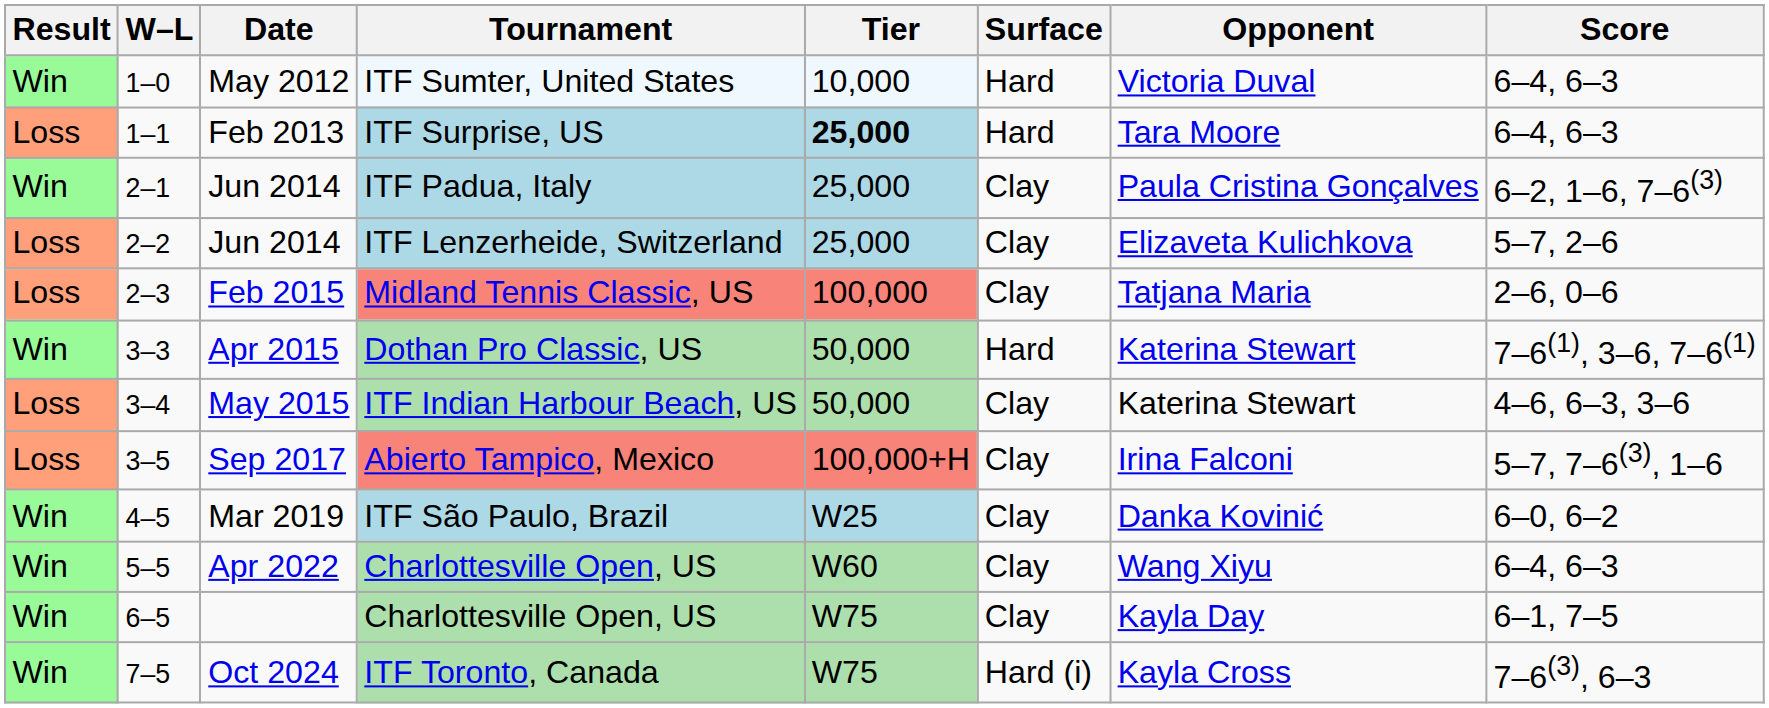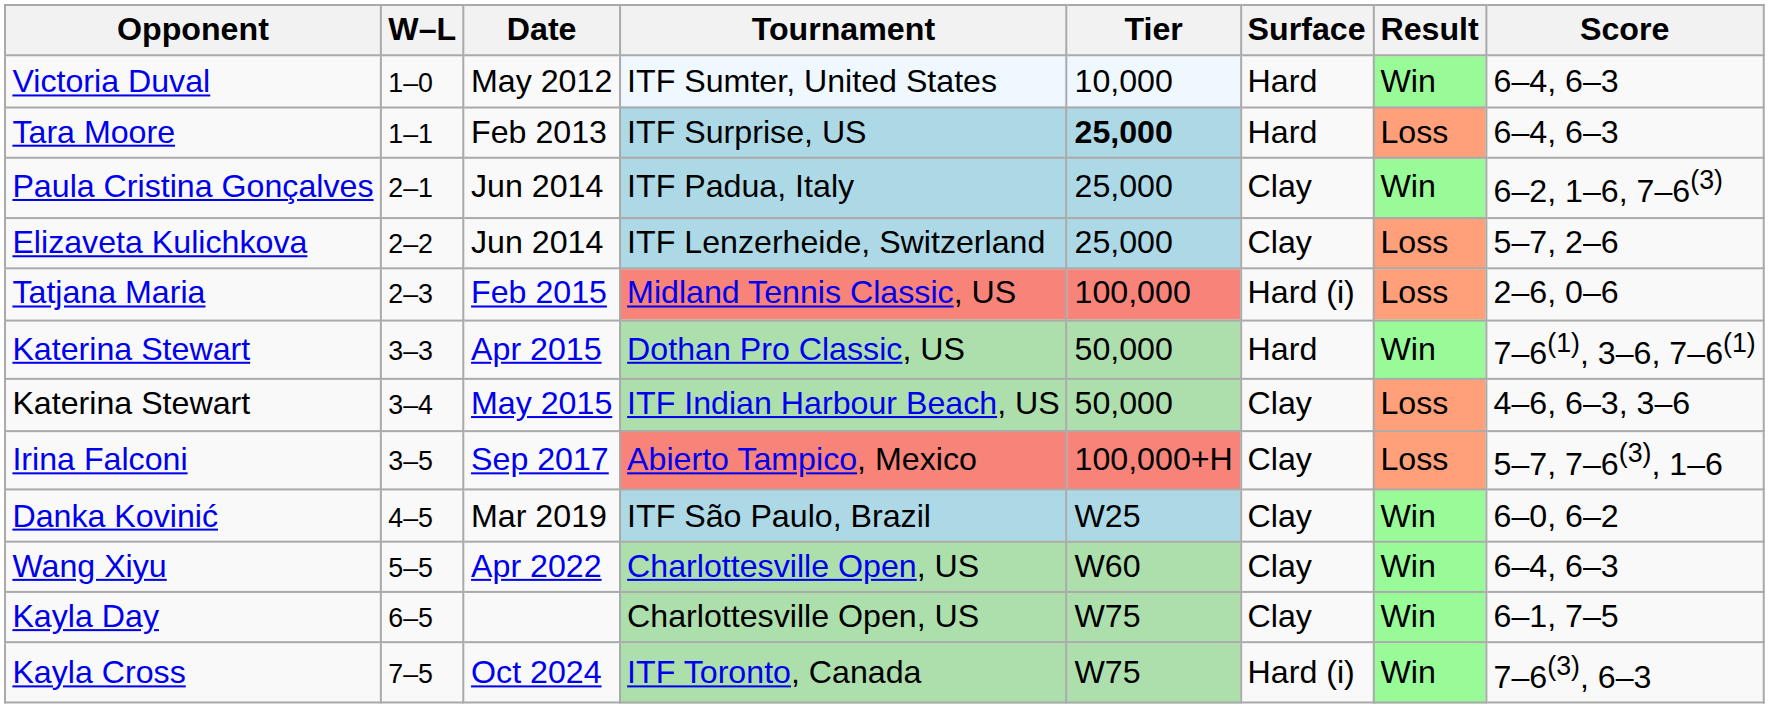 <table class="sortable wikitable nowrap">
 <tr>
-<th>Result</th>
+<th>Opponent</th>
 <th class="unsortable">W–L</th>
 <th>Date</th>
 <th>Tournament</th>
 <th>Tier</th>
 <th>Surface</th>
-<th>Opponent</th>
+<th>Result</th>
 <th class="unsortable">Score</th>
 </tr>
 <tr>
-<td style="background:#98fb98;">Win</td>
+<td> <a href='#'>Victoria Duval</a></td>
 <td><small>1–0</small></td>
 <td>May 2012</td>
 <td style="background:#f0f8ff;">ITF Sumter, United States</td>
 <td style="background:#f0f8ff;">10,000</td>
 <td>Hard</td>
-<td> <a href='#'>Victoria Duval</a></td>
+<td style="background:#98fb98;">Win</td>
 <td>6–4, 6–3</td>
 </tr>
 <tr>
-<td style="background:#ffa07a;">Loss</td>
+<td> <a href='#'>Tara Moore</a></td>
 <td><small>1–1</small></td>
 <td>Feb 2013</td>
 <td style="background:lightblue;">ITF Surprise, US</td>
 <td style="background:lightblue;"><strong>25,000</strong></td>
 <td>Hard</td>
-<td> <a href='#'>Tara Moore</a></td>
+<td style="background:#ffa07a;">Loss</td>
 <td>6–4, 6–3</td>
 </tr>
 <tr>
-<td style="background:#98fb98;">Win</td>
+<td> <a href='#'>Paula Cristina Gonçalves</a></td>
 <td><small>2–1</small></td>
 <td>Jun 2014</td>
 <td style="background:lightblue;">ITF Padua, Italy</td>
 <td style="background:lightblue;">25,000</td>
 <td>Clay</td>
-<td> <a href='#'>Paula Cristina Gonçalves</a></td>
+<td style="background:#98fb98;">Win</td>
 <td>6–2, 1–6, 7–6<sup>(3)</sup></td>
 </tr>
 <tr>
-<td style="background:#ffa07a;">Loss</td>
+<td> <a href='#'>Elizaveta Kulichkova</a></td>
 <td><small>2–2</small></td>
 <td>Jun 2014</td>
 <td style="background:lightblue;">ITF Lenzerheide, Switzerland</td>
 <td style="background:lightblue;">25,000</td>
 <td>Clay</td>
-<td> <a href='#'>Elizaveta Kulichkova</a></td>
+<td style="background:#ffa07a;">Loss</td>
 <td>5–7, 2–6</td>
 </tr>
 <tr>
-<td style="background:#ffa07a;">Loss</td>
+<td> <a href='#'>Tatjana Maria</a></td>
 <td><small>2–3</small></td>
 <td><a href='#'>Feb 2015</a></td>
 <td style="background:#f88379;"><a href='#'>Midland Tennis Classic</a>, US</td>
 <td style="background:#f88379;">100,000</td>
-<td>Clay</td>
-<td> <a href='#'>Tatjana Maria</a></td>
+<td>Hard (i)</td>
+<td style="background:#ffa07a;">Loss</td>
 <td>2–6, 0–6</td>
 </tr>
 <tr>
-<td style="background:#98fb98;">Win</td>
+<td> <a href='#'>Katerina Stewart</a></td>
 <td><small>3–3</small></td>
 <td><a href='#'>Apr 2015</a></td>
 <td style="background:#addfad;"><a href='#'>Dothan Pro Classic</a>, US</td>
 <td style="background:#addfad;">50,000</td>
 <td>Hard</td>
-<td> <a href='#'>Katerina Stewart</a></td>
+<td style="background:#98fb98;">Win</td>
 <td>7–6<sup>(1)</sup>, 3–6, 7–6<sup>(1)</sup></td>
 </tr>
 <tr>
-<td style="background:#ffa07a;">Loss</td>
+<td> Katerina Stewart</td>
 <td><small>3–4</small></td>
 <td><a href='#'>May 2015</a></td>
 <td style="background:#addfad;"><a href='#'>ITF Indian Harbour Beach</a>, US</td>
 <td style="background:#addfad;">50,000</td>
 <td>Clay</td>
-<td> Katerina Stewart</td>
+<td style="background:#ffa07a;">Loss</td>
 <td>4–6, 6–3, 3–6</td>
 </tr>
 <tr>
-<td style="background:#ffa07a;">Loss</td>
+<td> <a href='#'>Irina Falconi</a></td>
 <td><small>3–5</small></td>
 <td><a href='#'>Sep 2017</a></td>
 <td style="background:#f88379;"><a href='#'>Abierto Tampico</a>, Mexico</td>
 <td style="background:#f88379;">100,000+H</td>
 <td>Clay</td>
-<td> <a href='#'>Irina Falconi</a></td>
+<td style="background:#ffa07a;">Loss</td>
 <td>5–7, 7–6<sup>(3)</sup>, 1–6</td>
 </tr>
 <tr>
-<td style="background:#98fb98;">Win</td>
+<td> <a href='#'>Danka Kovinić</a></td>
 <td><small>4–5</small></td>
 <td>Mar 2019</td>
 <td style="background:lightblue;">ITF São Paulo, Brazil</td>
 <td style="background:lightblue;">W25</td>
 <td>Clay</td>
-<td> <a href='#'>Danka Kovinić</a></td>
+<td style="background:#98fb98;">Win</td>
 <td>6–0, 6–2</td>
 </tr>
 <tr>
-<td style="background:#98fb98;">Win</td>
+<td> <a href='#'>Wang Xiyu</a></td>
 <td><small>5–5</small></td>
 <td><a href='#'>Apr 2022</a></td>
 <td style="background:#addfad;"><a href='#'>Charlottesville Open</a>, US</td>
 <td style="background:#addfad;">W60</td>
 <td>Clay</td>
-<td> <a href='#'>Wang Xiyu</a></td>
+<td style="background:#98fb98;">Win</td>
 <td>6–4, 6–3</td>
 </tr>
 <tr>
-<td style="background:#98fb98;">Win</td>
+<td> <a href='#'>Kayla Day</a></td>
 <td><small>6–5</small></td>
 <td><a href='#'></a></td>
 <td style="background:#addfad;">Charlottesville Open, US</td>
 <td style="background:#addfad;">W75</td>
 <td>Clay</td>
-<td> <a href='#'>Kayla Day</a></td>
+<td style="background:#98fb98;">Win</td>
 <td>6–1, 7–5</td>
 </tr>
 <tr>
-<td style="background:#98fb98;">Win</td>
+<td> <a href='#'>Kayla Cross</a></td>
 <td><small>7–5</small></td>
 <td><a href='#'>Oct 2024</a></td>
 <td style="background:#addfad;"><a href='#'>ITF Toronto</a>, Canada</td>
 <td style="background:#addfad;">W75</td>
 <td>Hard (i)</td>
-<td> <a href='#'>Kayla Cross</a></td>
+<td style="background:#98fb98;">Win</td>
 <td>7–6<sup>(3)</sup>, 6–3</td>
 </tr>
 </table>
